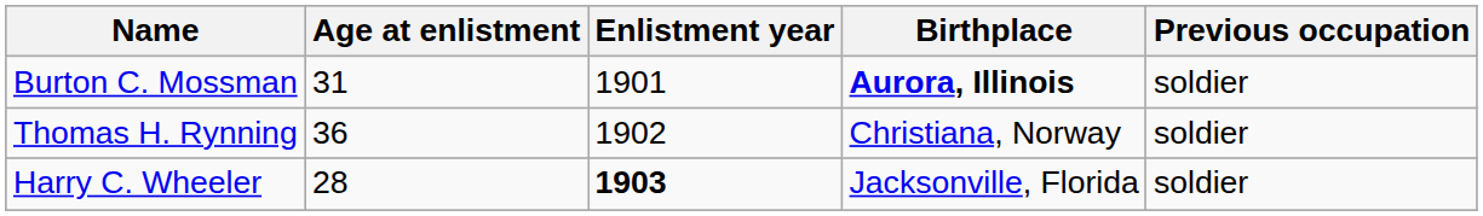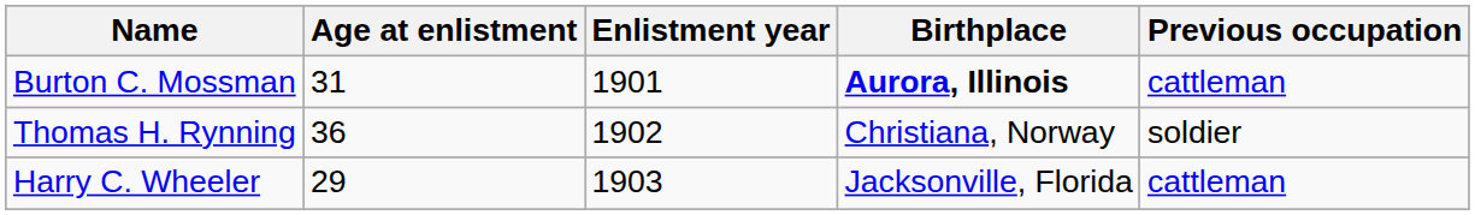 <table class="wikitable">
 <tr>
 <th>Name</th>
 <th>Age at enlistment</th>
 <th>Enlistment year</th>
 <th>Birthplace</th>
 <th>Previous occupation</th>
 </tr>
 <tr>
 <td><a href='#'>Burton C. Mossman</a></td>
 <td>31</td>
 <td>1901</td>
 <td><strong><a href='#'>Aurora</a>, Illinois</strong></td>
-<td>soldier</td>
+<td><a href='#'>cattleman</a></td>
 </tr>
 <tr>
 <td><a href='#'>Thomas H. Rynning</a></td>
 <td>36</td>
 <td>1902</td>
 <td><a href='#'>Christiana</a>, Norway</td>
 <td>soldier</td>
 </tr>
 <tr>
 <td><a href='#'>Harry C. Wheeler</a></td>
-<td>28</td>
-<td><strong>1903</strong></td>
+<td>29</td>
+<td>1903</td>
 <td><a href='#'>Jacksonville</a>, Florida</td>
-<td>soldier</td>
+<td><a href='#'>cattleman</a></td>
 </tr>
 </table>
